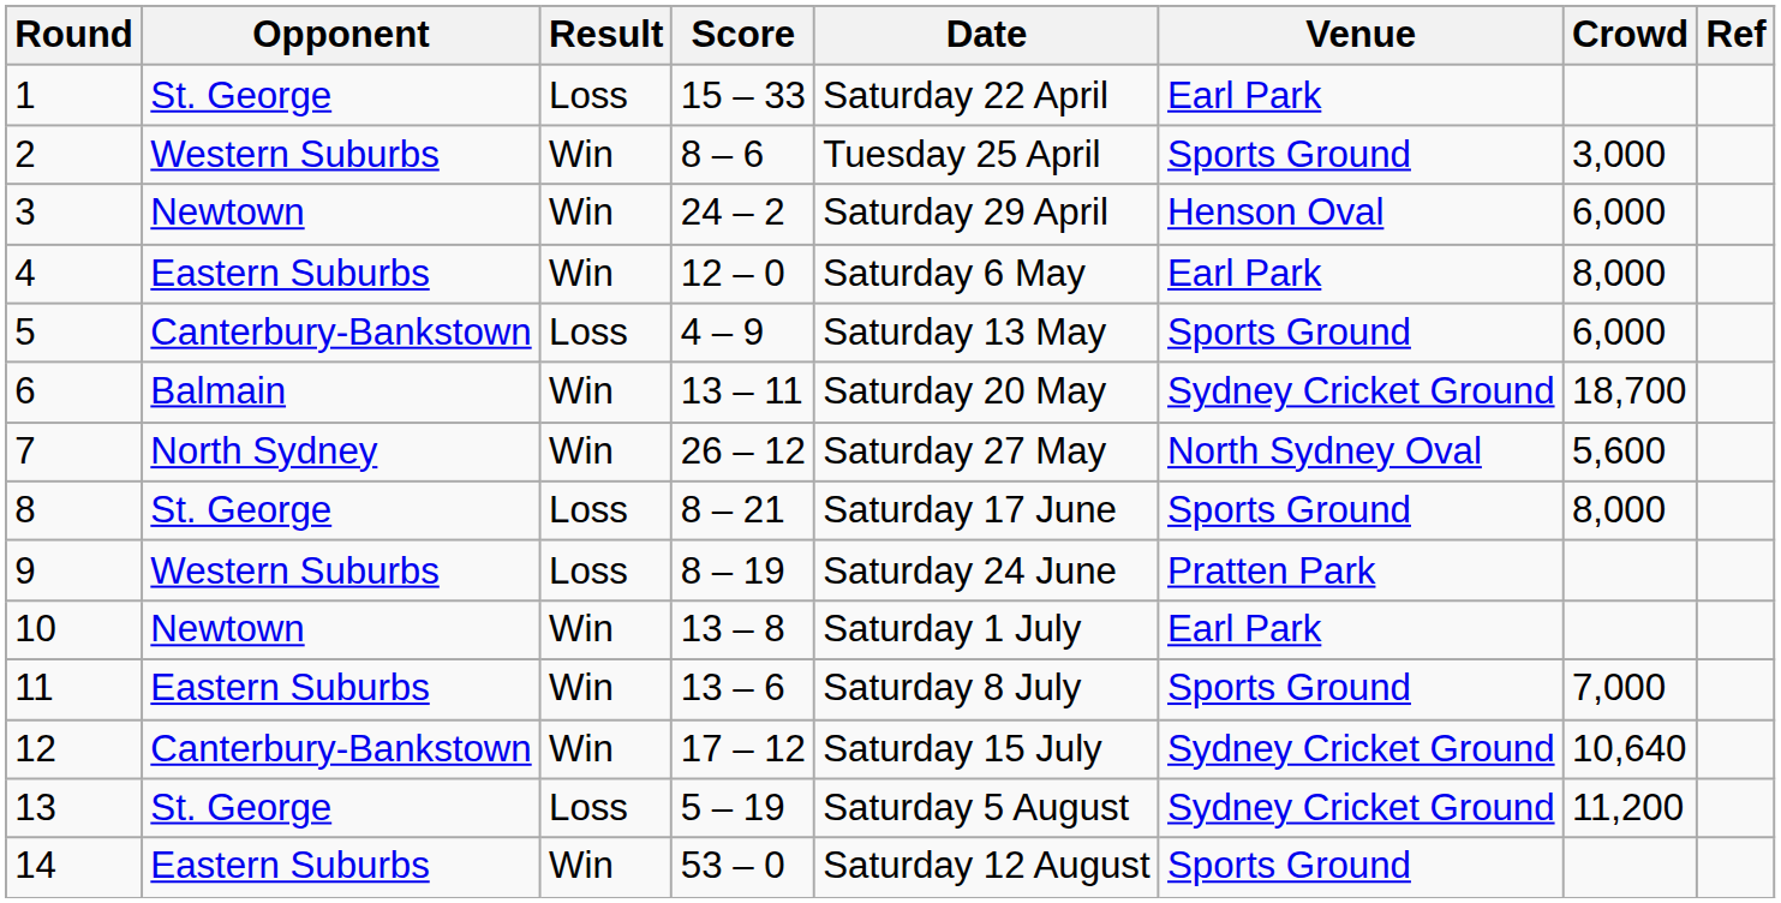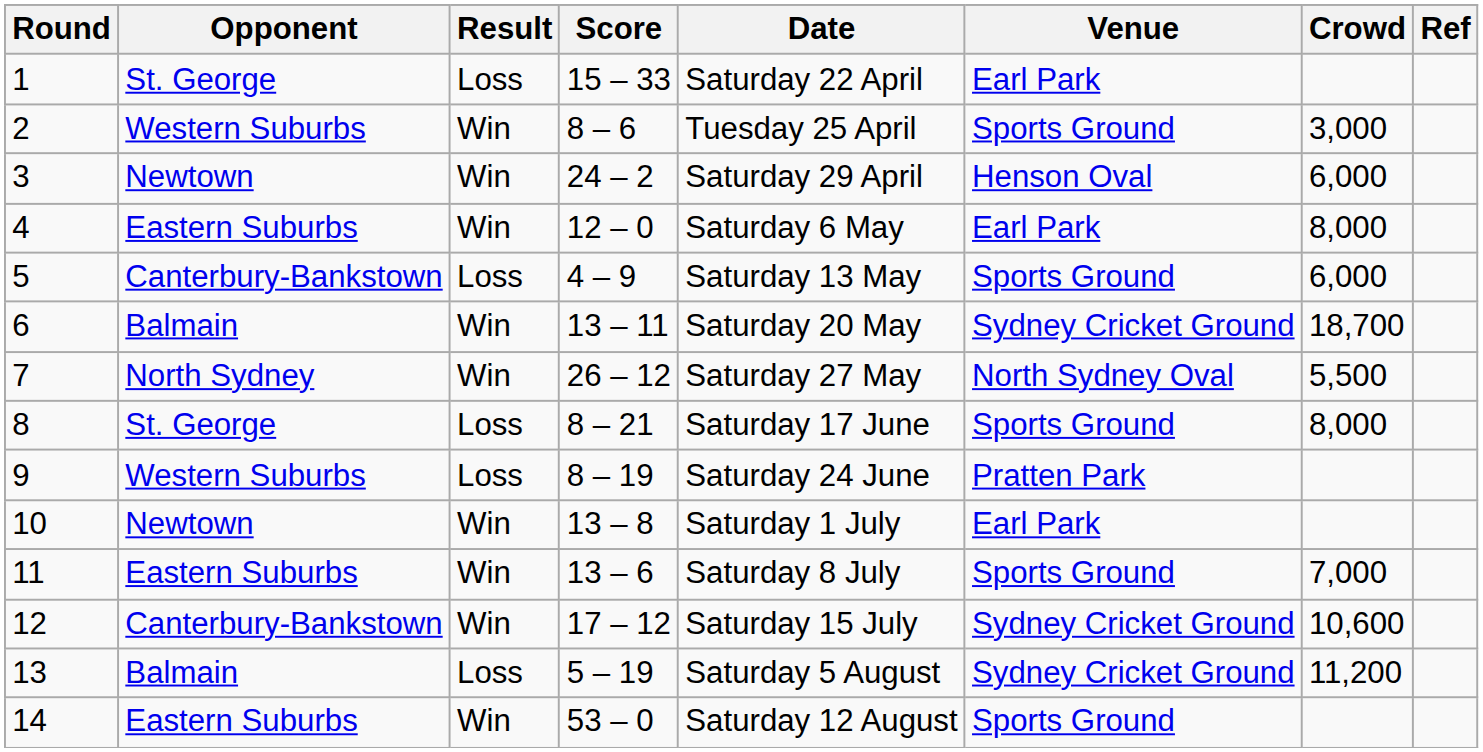 <table class="wikitable" style="text-align:left;">
 <tr>
 <th>Round</th>
 <th>Opponent</th>
 <th>Result</th>
 <th>Score</th>
 <th>Date</th>
 <th>Venue</th>
 <th>Crowd</th>
 <th>Ref</th>
 </tr>
 <tr>
 <td>1</td>
 <td> <a href='#'>St. George</a></td>
 <td>Loss</td>
 <td>15 – 33</td>
 <td>Saturday 22 April</td>
 <td><a href='#'>Earl Park</a></td>
 <td></td>
 <td></td>
 </tr>
 <tr>
 <td>2</td>
 <td> <a href='#'>Western Suburbs</a></td>
 <td>Win</td>
 <td>8 – 6</td>
 <td>Tuesday 25 April</td>
 <td><a href='#'>Sports Ground</a></td>
 <td>3,000</td>
 <td></td>
 </tr>
 <tr>
 <td>3</td>
 <td> <a href='#'>Newtown</a></td>
 <td>Win</td>
 <td>24 – 2</td>
 <td>Saturday 29 April</td>
 <td><a href='#'>Henson Oval</a></td>
 <td>6,000</td>
 <td></td>
 </tr>
 <tr>
 <td>4</td>
 <td> <a href='#'>Eastern Suburbs</a></td>
 <td>Win</td>
 <td>12 – 0</td>
 <td>Saturday 6 May</td>
 <td><a href='#'>Earl Park</a></td>
 <td>8,000</td>
 <td></td>
 </tr>
 <tr>
 <td>5</td>
 <td> <a href='#'>Canterbury-Bankstown</a></td>
 <td>Loss</td>
 <td>4 – 9</td>
 <td>Saturday 13 May</td>
 <td><a href='#'>Sports Ground</a></td>
 <td>6,000</td>
 <td></td>
 </tr>
 <tr>
 <td>6</td>
 <td> <a href='#'>Balmain</a></td>
 <td>Win</td>
 <td>13 – 11</td>
 <td>Saturday 20 May</td>
 <td><a href='#'>Sydney Cricket Ground</a></td>
 <td>18,700</td>
 <td></td>
 </tr>
 <tr>
 <td>7</td>
 <td> <a href='#'>North Sydney</a></td>
 <td>Win</td>
 <td>26 – 12</td>
 <td>Saturday 27 May</td>
 <td><a href='#'>North Sydney Oval</a></td>
-<td>5,600</td>
+<td>5,500</td>
 <td></td>
 </tr>
 <tr>
 <td>8</td>
 <td> <a href='#'>St. George</a></td>
 <td>Loss</td>
 <td>8 – 21</td>
 <td>Saturday 17 June</td>
 <td><a href='#'>Sports Ground</a></td>
 <td>8,000</td>
 <td></td>
 </tr>
 <tr>
 <td>9</td>
 <td> <a href='#'>Western Suburbs</a></td>
 <td>Loss</td>
 <td>8 – 19</td>
 <td>Saturday 24 June</td>
 <td><a href='#'>Pratten Park</a></td>
 <td></td>
 <td></td>
 </tr>
 <tr>
 <td>10</td>
 <td> <a href='#'>Newtown</a></td>
 <td>Win</td>
 <td>13 – 8</td>
 <td>Saturday 1 July</td>
 <td><a href='#'>Earl Park</a></td>
 <td></td>
 <td></td>
 </tr>
 <tr>
 <td>11</td>
 <td> <a href='#'>Eastern Suburbs</a></td>
 <td>Win</td>
 <td>13 – 6</td>
 <td>Saturday 8 July</td>
 <td><a href='#'>Sports Ground</a></td>
 <td>7,000</td>
 <td></td>
 </tr>
 <tr>
 <td>12</td>
 <td> <a href='#'>Canterbury-Bankstown</a></td>
 <td>Win</td>
 <td>17 – 12</td>
 <td>Saturday 15 July</td>
 <td><a href='#'>Sydney Cricket Ground</a></td>
-<td>10,640</td>
+<td>10,600</td>
 <td></td>
 </tr>
 <tr>
 <td>13</td>
-<td> <a href='#'>St. George</a></td>
+<td> <a href='#'>Balmain</a></td>
 <td>Loss</td>
 <td>5 – 19</td>
 <td>Saturday 5 August</td>
 <td><a href='#'>Sydney Cricket Ground</a></td>
 <td>11,200</td>
 <td></td>
 </tr>
 <tr>
 <td>14</td>
 <td> <a href='#'>Eastern Suburbs</a></td>
 <td>Win</td>
 <td>53 – 0</td>
 <td>Saturday 12 August</td>
 <td><a href='#'>Sports Ground</a></td>
 <td></td>
 <td></td>
 </tr>
 </table>
